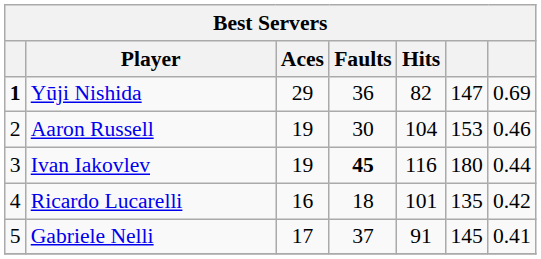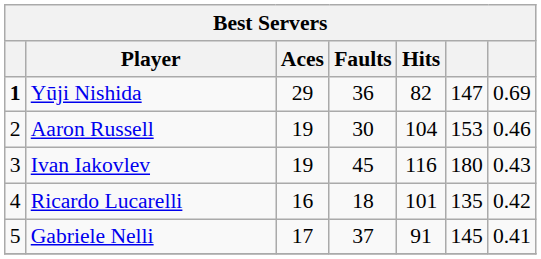 <table class="wikitable sortable" style=font-size:90%>
 <tr>
 <th colspan=7>Best Servers</th>
 </tr>
 <tr>
 <th></th>
 <th width=160>Player</th>
 <th width=20>Aces</th>
 <th width=20>Faults</th>
 <th width=20>Hits</th>
 <th width=20></th>
 <th width=20></th>
 </tr>
 <tr>
 <td><strong>1</strong></td>
 <td> <a href='#'>Yūji Nishida</a></td>
 <td align=center>29</td>
 <td align=center>36</td>
 <td align=center>82</td>
 <td align=center>147</td>
 <td align=center>0.69</td>
 </tr>
 <tr>
 <td>2</td>
 <td> <a href='#'>Aaron Russell</a></td>
 <td align=center>19</td>
 <td align=center>30</td>
 <td align=center>104</td>
 <td align=center>153</td>
 <td align=center>0.46</td>
 </tr>
 <tr>
 <td>3</td>
 <td> <a href='#'>Ivan Iakovlev</a></td>
 <td align=center>19</td>
-<td align=center><strong>45</strong></td>
+<td align=center>45</td>
 <td align=center>116</td>
 <td align=center>180</td>
-<td align=center>0.44</td>
+<td align=center>0.43</td>
 </tr>
 <tr>
 <td>4</td>
 <td> <a href='#'>Ricardo Lucarelli</a></td>
 <td align=center>16</td>
 <td align=center>18</td>
 <td align=center>101</td>
 <td align=center>135</td>
 <td align=center>0.42</td>
 </tr>
 <tr>
 <td>5</td>
 <td> <a href='#'>Gabriele Nelli</a></td>
 <td align=center>17</td>
 <td align=center>37</td>
 <td align=center>91</td>
 <td align=center>145</td>
 <td align=center>0.41</td>
 </tr>
 <tr>
 </tr>
 </table>
